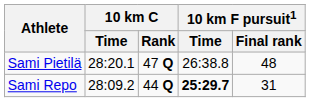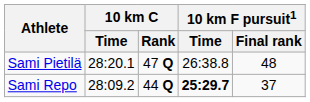 <table class="wikitable" border="1" style="font-size:90%">
 <tr>
 <th rowspan=2>Athlete</th>
 <th colspan=2>10 km C</th>
 <th colspan=2>10 km F pursuit<sup>1</sup></th>
 </tr>
 <tr>
 <th>Time</th>
 <th>Rank</th>
 <th>Time</th>
 <th>Final rank</th>
 </tr>
 <tr>
 <td><a href='#'>Sami Pietilä</a></td>
 <td align=center>28:20.1</td>
 <td align=center>47 <strong>Q</strong></td>
 <td align=center>26:38.8</td>
 <td align=center>48</td>
 </tr>
 <tr>
 <td><a href='#'>Sami Repo</a></td>
 <td align=center>28:09.2</td>
 <td align=center>44 <strong>Q</strong></td>
 <td align=center><strong>25:29.7</strong></td>
-<td align=center>31</td>
+<td align=center>37</td>
 </tr>
 </table>
